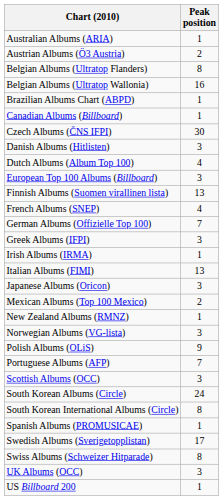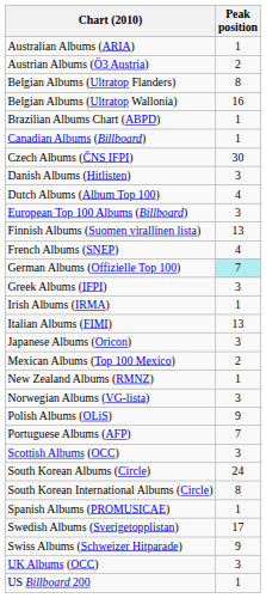 <table class="wikitable sortable">
 <tr>
 <th>Chart (2010)</th>
 <th>Peak<br>position</th>
 </tr>
 <tr>
 <td>Australian Albums (<a href='#'>ARIA</a>)</td>
 <td style="text-align:center;">1</td>
 </tr>
 <tr>
 <td>Austrian Albums (<a href='#'>Ö3 Austria</a>)</td>
 <td style="text-align:center;">2</td>
 </tr>
 <tr>
 <td>Belgian Albums (<a href='#'>Ultratop</a> Flanders)</td>
 <td style="text-align:center;">8</td>
 </tr>
 <tr>
 <td>Belgian Albums (<a href='#'>Ultratop</a> Wallonia)</td>
 <td style="text-align:center;">16</td>
 </tr>
 <tr>
 <td>Brazilian Albums Chart (<a href='#'>ABPD</a>)</td>
 <td style="text-align:center;">1</td>
 </tr>
 <tr>
 <td><a href='#'>Canadian Albums</a> (<em><a href='#'>Billboard</a></em>)</td>
 <td style="text-align:center;">1</td>
 </tr>
 <tr>
 <td>Czech Albums (<a href='#'>ČNS IFPI</a>)</td>
 <td style="text-align:center;">30</td>
 </tr>
 <tr>
 <td>Danish Albums (<a href='#'>Hitlisten</a>)</td>
 <td style="text-align:center;">3</td>
 </tr>
 <tr>
 <td>Dutch Albums (<a href='#'>Album Top 100</a>)</td>
 <td style="text-align:center;">4</td>
 </tr>
 <tr>
 <td><a href='#'>European Top 100 Albums</a> (<em><a href='#'>Billboard</a></em>)</td>
 <td style="text-align:center;">3</td>
 </tr>
 <tr>
 <td>Finnish Albums (<a href='#'>Suomen virallinen lista</a>)</td>
 <td style="text-align:center;">13</td>
 </tr>
 <tr>
 <td>French Albums (<a href='#'>SNEP</a>)</td>
 <td style="text-align:center;">4</td>
 </tr>
 <tr>
 <td>German Albums (<a href='#'>Offizielle Top 100</a>)</td>
-<td style="text-align:center;">7</td>
+<td style="background: paleturquoise; text-align:center;">7</td>
 </tr>
 <tr>
 <td>Greek Albums (<a href='#'>IFPI</a>)</td>
 <td style="text-align:center;">3</td>
 </tr>
 <tr>
 <td>Irish Albums (<a href='#'>IRMA</a>)</td>
 <td style="text-align:center;">1</td>
 </tr>
 <tr>
 <td>Italian Albums (<a href='#'>FIMI</a>)</td>
 <td style="text-align:center;">13</td>
 </tr>
 <tr>
 <td>Japanese Albums (<a href='#'>Oricon</a>)</td>
 <td style="text-align:center;">3</td>
 </tr>
 <tr>
 <td>Mexican Albums (<a href='#'>Top 100 Mexico</a>)</td>
 <td style="text-align:center;">2</td>
 </tr>
 <tr>
 <td>New Zealand Albums (<a href='#'>RMNZ</a>)</td>
 <td style="text-align:center;">1</td>
 </tr>
 <tr>
 <td>Norwegian Albums (<a href='#'>VG-lista</a>)</td>
 <td style="text-align:center;">3</td>
 </tr>
 <tr>
 <td>Polish Albums (<a href='#'>OLiS</a>)</td>
 <td style="text-align:center;">9</td>
 </tr>
 <tr>
 <td>Portuguese Albums (<a href='#'>AFP</a>)</td>
 <td style="text-align:center;">7</td>
 </tr>
 <tr>
 <td><a href='#'>Scottish Albums</a> (<a href='#'>OCC</a>)</td>
 <td style="text-align:center;">3</td>
 </tr>
 <tr>
 <td>South Korean Albums (<a href='#'>Circle</a>)</td>
 <td style="text-align:center;">24</td>
 </tr>
 <tr>
 <td>South Korean International Albums (<a href='#'>Circle</a>)</td>
 <td style="text-align:center;">8</td>
 </tr>
 <tr>
 <td>Spanish Albums (<a href='#'>PROMUSICAE</a>)</td>
 <td style="text-align:center;">1</td>
 </tr>
 <tr>
 <td>Swedish Albums (<a href='#'>Sverigetopplistan</a>)</td>
 <td style="text-align:center;">17</td>
 </tr>
 <tr>
 <td>Swiss Albums (<a href='#'>Schweizer Hitparade</a>)</td>
-<td style="text-align:center;">8</td>
+<td style="text-align:center;">9</td>
 </tr>
 <tr>
 <td><a href='#'>UK Albums</a> (<a href='#'>OCC</a>)</td>
 <td style="text-align:center;">3</td>
 </tr>
 <tr>
 <td>US <a href='#'><em>Billboard</em> 200</a></td>
 <td style="text-align:center;">1</td>
 </tr>
 </table>
